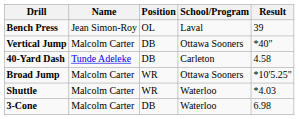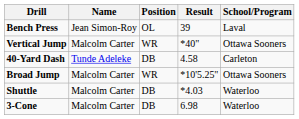 <table class="wikitable">
 <tr>
 <th>Drill</th>
 <th>Name</th>
 <th>Position</th>
+<th>Result</th>
 <th>School/Program</th>
-<th>Result</th>
 </tr>
 <tr>
 <td><strong>Bench Press</strong></td>
 <td>Jean Simon-Roy</td>
 <td>OL</td>
+<td>39</td>
 <td>Laval</td>
-<td>39</td>
 </tr>
 <tr>
 <td><strong>Vertical Jump</strong></td>
 <td>Malcolm Carter</td>
-<td>DB</td>
+<td>WR</td>
+<td>*40"</td>
 <td>Ottawa Sooners</td>
-<td>*40"</td>
 </tr>
 <tr>
 <td><strong>40-Yard Dash</strong></td>
 <td><a href='#'>Tunde Adeleke</a></td>
 <td>DB</td>
+<td>4.58</td>
 <td>Carleton</td>
-<td>4.58</td>
 </tr>
 <tr>
 <td><strong>Broad Jump</strong></td>
 <td>Malcolm Carter</td>
 <td>WR</td>
+<td>*10'5.25"</td>
 <td>Ottawa Sooners</td>
-<td>*10'5.25"</td>
 </tr>
 <tr>
 <td><strong>Shuttle</strong></td>
 <td>Malcolm Carter</td>
-<td>WR</td>
+<td>DB</td>
+<td>*4.03</td>
 <td>Waterloo</td>
-<td>*4.03</td>
 </tr>
 <tr>
 <td><strong>3-Cone</strong></td>
 <td>Malcolm Carter</td>
 <td>DB</td>
+<td>6.98</td>
 <td>Waterloo</td>
-<td>6.98</td>
 </tr>
 </table>
